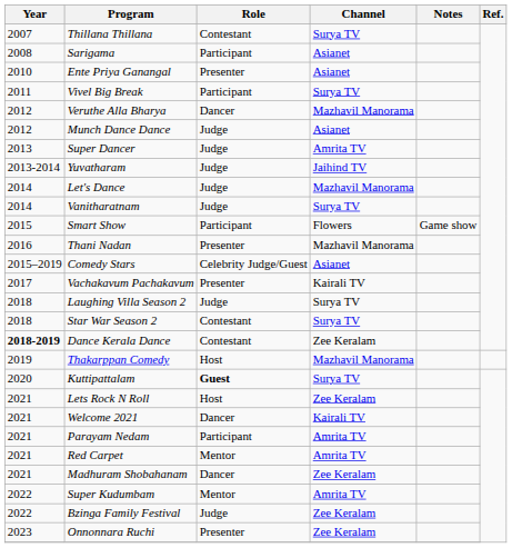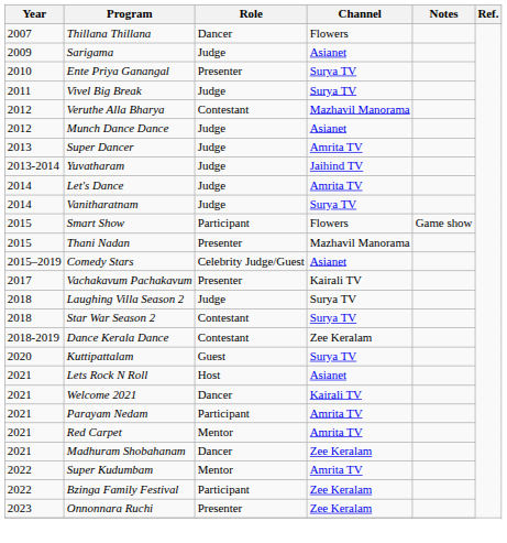 <table class="wikitable">
 <tr style="background:#ccc; text-align:center;">
 <th>Year</th>
 <th>Program</th>
 <th>Role</th>
 <th>Channel</th>
 <th>Notes</th>
 <th>Ref.</th>
 </tr>
 <tr>
 <td>2007</td>
 <td><em>Thillana Thillana</em></td>
-<td>Contestant</td>
-<td><a href='#'>Surya TV</a></td>
+<td>Dancer</td>
+<td>Flowers</td>
 <td></td>
 </tr>
 <tr>
-<td>2008</td>
+<td>2009</td>
 <td><em>Sarigama</em></td>
-<td>Participant</td>
+<td>Judge</td>
 <td><a href='#'>Asianet</a></td>
 <td></td>
 </tr>
 <tr>
 <td>2010</td>
 <td><em>Ente Priya Ganangal</em></td>
 <td>Presenter</td>
-<td><a href='#'>Asianet</a></td>
+<td><a href='#'>Surya TV</a></td>
 <td></td>
 </tr>
 <tr>
 <td>2011</td>
 <td><em>Vivel Big Break</em></td>
-<td>Participant</td>
+<td>Judge</td>
 <td><a href='#'>Surya TV</a></td>
 <td></td>
 </tr>
 <tr>
 <td>2012</td>
 <td><em>Veruthe Alla Bharya</em></td>
-<td>Dancer</td>
+<td>Contestant</td>
 <td><a href='#'>Mazhavil Manorama</a></td>
 <td></td>
 </tr>
 <tr>
 <td>2012</td>
 <td><em>Munch Dance Dance</em></td>
 <td>Judge</td>
 <td><a href='#'>Asianet</a></td>
 <td></td>
 </tr>
 <tr>
 <td>2013</td>
 <td><em>Super Dancer</em></td>
 <td>Judge</td>
 <td><a href='#'>Amrita TV</a></td>
 <td></td>
 </tr>
 <tr>
 <td>2013-2014</td>
 <td><em>Yuvatharam</em></td>
 <td>Judge</td>
 <td><a href='#'>Jaihind TV</a></td>
 <td></td>
 </tr>
 <tr>
 <td>2014</td>
 <td><em>Let's Dance</em></td>
 <td>Judge</td>
-<td><a href='#'>Mazhavil Manorama</a></td>
+<td><a href='#'>Amrita TV</a></td>
 <td></td>
 </tr>
 <tr>
 <td>2014</td>
 <td><em>Vanitharatnam</em></td>
 <td>Judge</td>
 <td><a href='#'>Surya TV</a></td>
 <td></td>
 </tr>
 <tr>
 <td>2015</td>
 <td><em>Smart Show</em></td>
 <td>Participant</td>
 <td>Flowers</td>
 <td>Game show</td>
 </tr>
 <tr>
-<td>2016</td>
+<td>2015</td>
 <td><em>Thani Nadan</em></td>
 <td>Presenter</td>
 <td>Mazhavil Manorama</td>
 <td></td>
 </tr>
 <tr>
 <td>2015–2019</td>
 <td><em>Comedy Stars</em></td>
 <td>Celebrity Judge/Guest</td>
 <td><a href='#'>Asianet</a></td>
 <td></td>
 </tr>
 <tr>
 <td>2017</td>
 <td><em>Vachakavum Pachakavum</em></td>
 <td>Presenter</td>
 <td>Kairali TV</td>
 <td></td>
 </tr>
 <tr>
 <td>2018</td>
 <td><em>Laughing Villa Season 2</em></td>
 <td>Judge</td>
 <td>Surya TV</td>
 <td></td>
 </tr>
 <tr>
 <td>2018</td>
 <td><em>Star War Season 2</em></td>
 <td>Contestant</td>
 <td><a href='#'>Surya TV</a></td>
 <td></td>
 </tr>
 <tr>
-<td><strong>2018-2019</strong></td>
+<td>2018-2019</td>
 <td><em>Dance Kerala Dance</em></td>
 <td>Contestant</td>
 <td>Zee Keralam</td>
 <td></td>
 </tr>
 <tr>
-<td>2019</td>
-<td><em><a href='#'>Thakarppan Comedy</a></em></td>
-<td>Host</td>
-<td><a href='#'>Mazhavil Manorama</a></td>
-<td></td>
-<td></td>
-</tr>
-<tr>
 <td>2020</td>
 <td><em>Kuttipattalam</em></td>
-<td><strong>Guest</strong></td>
+<td>Guest</td>
 <td><a href='#'>Surya TV</a></td>
 <td></td>
 </tr>
 <tr>
 <td>2021</td>
 <td><em>Lets Rock N Roll</em></td>
 <td>Host</td>
-<td><a href='#'>Zee Keralam</a></td>
+<td><a href='#'>Asianet</a></td>
 <td></td>
 </tr>
 <tr>
 <td>2021</td>
 <td><em>Welcome 2021</em></td>
 <td>Dancer</td>
 <td><a href='#'>Kairali TV</a></td>
 <td></td>
 </tr>
 <tr>
 <td>2021</td>
 <td><em>Parayam Nedam</em></td>
 <td>Participant</td>
 <td><a href='#'>Amrita TV</a></td>
 <td></td>
 </tr>
 <tr>
 <td>2021</td>
 <td><em>Red Carpet</em></td>
 <td>Mentor</td>
 <td><a href='#'>Amrita TV</a></td>
 <td></td>
 </tr>
 <tr>
 <td>2021</td>
 <td><em>Madhuram Shobahanam</em></td>
 <td>Dancer</td>
 <td><a href='#'>Zee Keralam</a></td>
 <td></td>
 </tr>
 <tr>
 <td>2022</td>
 <td><em>Super Kudumbam</em></td>
 <td>Mentor</td>
 <td><a href='#'>Amrita TV</a></td>
 <td></td>
 </tr>
 <tr>
 <td>2022</td>
 <td><em>Bzinga Family Festival</em></td>
-<td>Judge</td>
+<td>Participant</td>
 <td><a href='#'>Zee Keralam</a></td>
 <td></td>
 </tr>
 <tr>
 <td>2023</td>
 <td><em>Onnonnara Ruchi</em></td>
 <td>Presenter</td>
 <td><a href='#'>Zee Keralam</a></td>
 <td></td>
 </tr>
 <tr>
 </tr>
 </table>
